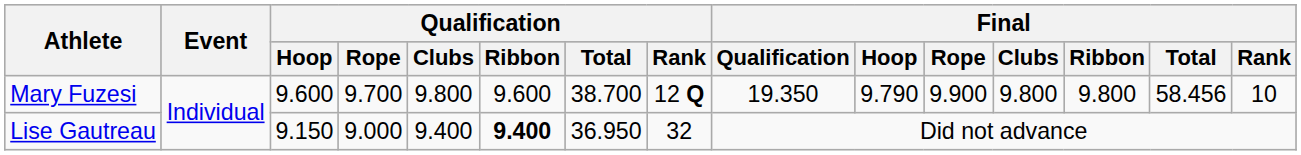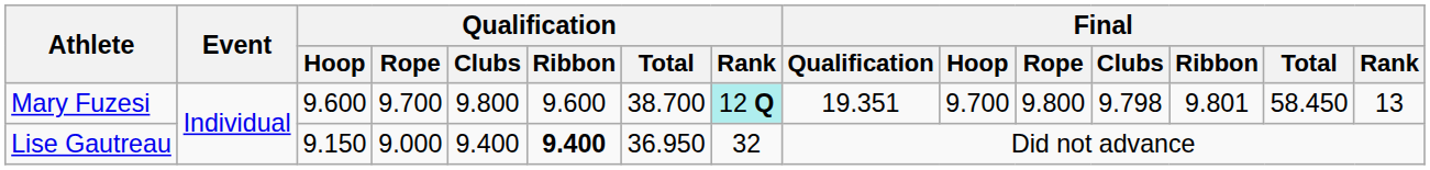 <table class=wikitable style="font-size:90%">
 <tr>
 <th rowspan=2>Athlete</th>
 <th rowspan=2>Event</th>
 <th colspan=6>Qualification</th>
 <th colspan=7>Final</th>
 </tr>
 <tr style="font-size:95%">
 <th>Hoop</th>
 <th>Rope</th>
 <th>Clubs</th>
 <th>Ribbon</th>
 <th>Total</th>
 <th>Rank</th>
 <th>Qualification</th>
 <th>Hoop</th>
 <th>Rope</th>
 <th>Clubs</th>
 <th>Ribbon</th>
 <th>Total</th>
 <th>Rank</th>
 </tr>
 <tr align=center>
 <td align=left><a href='#'>Mary Fuzesi</a></td>
 <td align=left rowspan=2><a href='#'>Individual</a></td>
 <td>9.600</td>
 <td>9.700</td>
 <td>9.800</td>
 <td>9.600</td>
 <td>38.700</td>
-<td>12 <strong>Q</strong></td>
-<td>19.350</td>
-<td>9.790</td>
-<td>9.900</td>
+<td style="background: paleturquoise;">12 <strong>Q</strong></td>
+<td>19.351</td>
+<td>9.700</td>
 <td>9.800</td>
-<td>9.800</td>
-<td>58.456</td>
-<td>10</td>
+<td>9.798</td>
+<td>9.801</td>
+<td>58.450</td>
+<td>13</td>
 </tr>
 <tr align=center>
 <td align=left><a href='#'>Lise Gautreau</a></td>
 <td>9.150</td>
 <td>9.000</td>
 <td>9.400</td>
 <td><strong>9.400</strong></td>
 <td>36.950</td>
 <td>32</td>
 <td colspan=7>Did not advance</td>
 </tr>
 </table>
